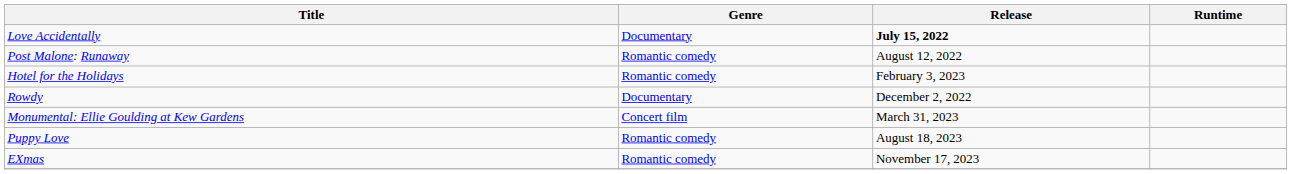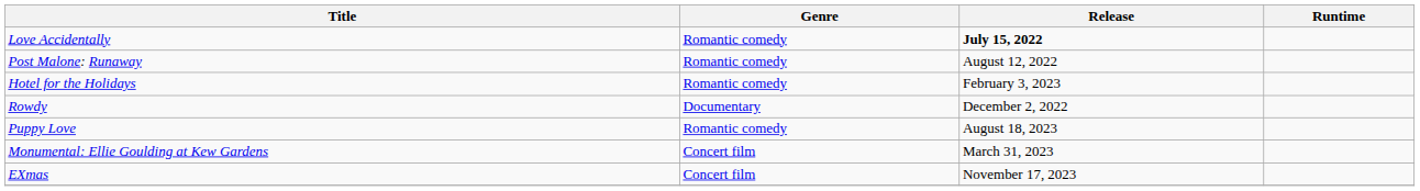 <table class="wikitable sortable" style="width:100%;">
 <tr>
 <th>Title</th>
 <th>Genre</th>
 <th>Release</th>
 <th>Runtime</th>
 </tr>
 <tr>
 <td><em><a href='#'>Love Accidentally</a></em></td>
-<td><a href='#'>Documentary</a></td>
+<td><a href='#'>Romantic comedy</a></td>
 <td><strong>July 15, 2022</strong></td>
 <td></td>
 </tr>
 <tr>
 <td><em><a href='#'>Post Malone</a>: <a href='#'>Runaway</a></em></td>
 <td><a href='#'>Romantic comedy</a></td>
 <td>August 12, 2022</td>
 <td></td>
 </tr>
 <tr>
 <td><em><a href='#'>Hotel for the Holidays</a></em></td>
 <td><a href='#'>Romantic comedy</a></td>
 <td>February 3, 2023</td>
 <td></td>
 </tr>
 <tr>
 <td><em><a href='#'>Rowdy</a></em></td>
 <td><a href='#'>Documentary</a></td>
 <td>December 2, 2022</td>
 <td></td>
 </tr>
 <tr>
+<td><em><a href='#'>Puppy Love</a></em></td>
+<td><a href='#'>Romantic comedy</a></td>
+<td>August 18, 2023</td>
+<td></td>
+</tr>
+<tr>
 <td><em><a href='#'>Monumental: Ellie Goulding at Kew Gardens</a></em></td>
 <td><a href='#'>Concert film</a></td>
 <td>March 31, 2023</td>
 <td></td>
 </tr>
 <tr>
-<td><em><a href='#'>Puppy Love</a></em></td>
-<td><a href='#'>Romantic comedy</a></td>
-<td>August 18, 2023</td>
-<td></td>
-</tr>
-<tr>
 <td><em><a href='#'>EXmas</a></em></td>
-<td><a href='#'>Romantic comedy</a></td>
+<td><a href='#'>Concert film</a></td>
 <td>November 17, 2023</td>
 <td></td>
 </tr>
 <tr>
 </tr>
 </table>
